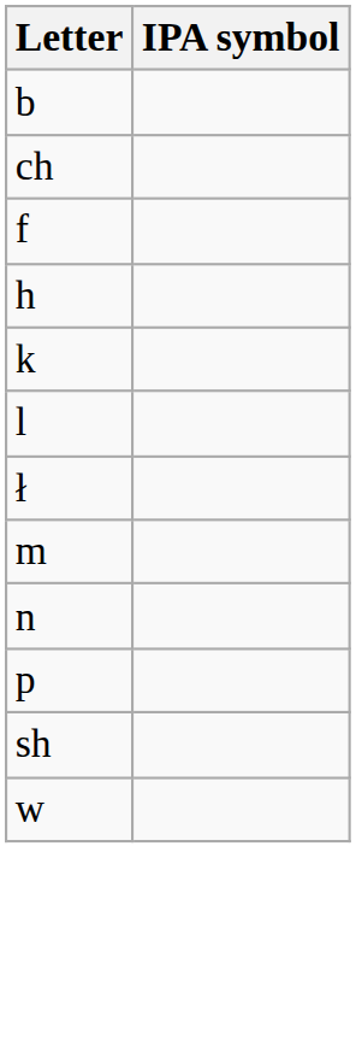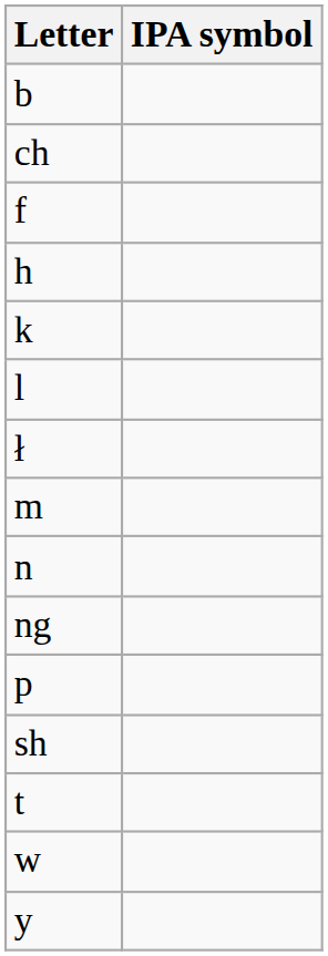 <table class="wikitable">
 <tr>
 <th>Letter</th>
 <th>IPA symbol</th>
 </tr>
 <tr>
 <td>b</td>
 <td></td>
 </tr>
 <tr>
 <td>ch</td>
 <td></td>
 </tr>
 <tr>
 <td>f</td>
 <td></td>
 </tr>
 <tr>
 <td>h</td>
 <td></td>
 </tr>
 <tr>
 <td>k</td>
 <td></td>
 </tr>
 <tr>
 <td>l</td>
 <td></td>
 </tr>
 <tr>
 <td>ł</td>
 <td></td>
 </tr>
 <tr>
 <td>m</td>
 <td></td>
 </tr>
 <tr>
 <td>n</td>
 <td></td>
 </tr>
 <tr>
+<td>ng</td>
+<td></td>
+</tr>
+<tr>
 <td>p</td>
 <td></td>
 </tr>
 <tr>
 <td>sh</td>
 <td></td>
 </tr>
 <tr>
+<td>t</td>
+<td></td>
+</tr>
+<tr>
 <td>w</td>
 <td></td>
 </tr>
+<tr>
+<td>y</td>
+<td></td>
+</tr>
 </table>
